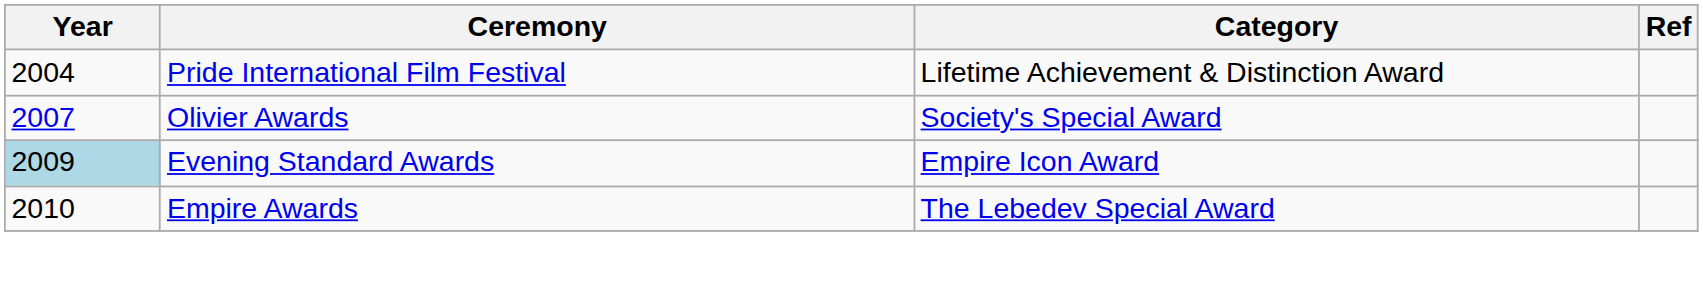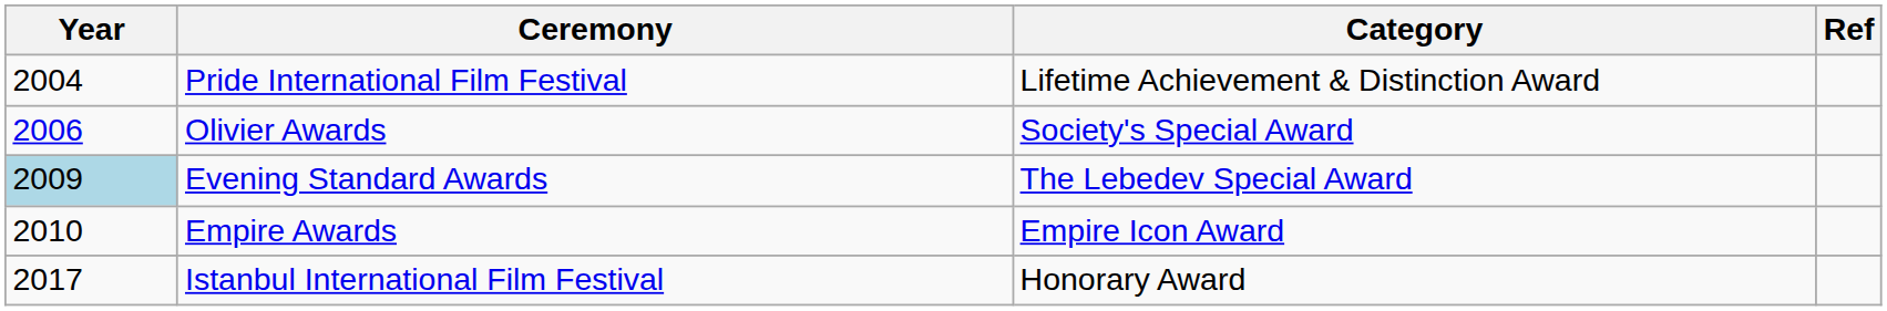 <table class=wikitable>
 <tr>
 <th scope="col" style="width:5em;">Year</th>
 <th scope="col" style="width:26em;">Ceremony</th>
 <th scope="col" style="width:25em;">Category</th>
 <th>Ref</th>
 </tr>
 <tr>
 <td>2004</td>
 <td><a href='#'>Pride International Film Festival</a></td>
 <td>Lifetime Achievement & Distinction Award</td>
 <td></td>
 </tr>
 <tr>
-<td><a href='#'>2007</a></td>
+<td><a href='#'>2006</a></td>
 <td><a href='#'>Olivier Awards</a></td>
 <td><a href='#'>Society's Special Award</a></td>
 <td></td>
 </tr>
 <tr>
 <td style="background: lightblue;">2009</td>
 <td><a href='#'>Evening Standard Awards</a></td>
-<td><a href='#'>Empire Icon Award</a></td>
+<td><a href='#'>The Lebedev Special Award</a></td>
 <td></td>
 </tr>
 <tr>
 <td>2010</td>
 <td><a href='#'>Empire Awards</a></td>
-<td><a href='#'>The Lebedev Special Award</a></td>
+<td><a href='#'>Empire Icon Award</a></td>
+<td></td>
+</tr>
+<tr>
+<td>2017</td>
+<td><a href='#'>Istanbul International Film Festival</a></td>
+<td>Honorary Award</td>
 <td></td>
 </tr>
 </table>
